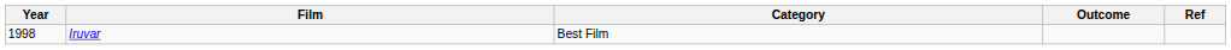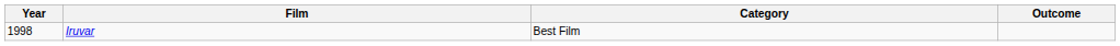 <table class="wikitable" style="width:100%;">
 <tr>
 <th width=5%>Year</th>
 <th style="width:40%;">Film</th>
 <th style="width:40%;">Category</th>
 <th style="width:10%;">Outcome</th>
-<th style="width:5%;">Ref</th>
 </tr>
 <tr>
 <td>1998</td>
 <td><em><a href='#'>Iruvar</a></em></td>
 <td>Best Film</td>
 <td></td>
-<td></td>
 </tr>
 </table>
